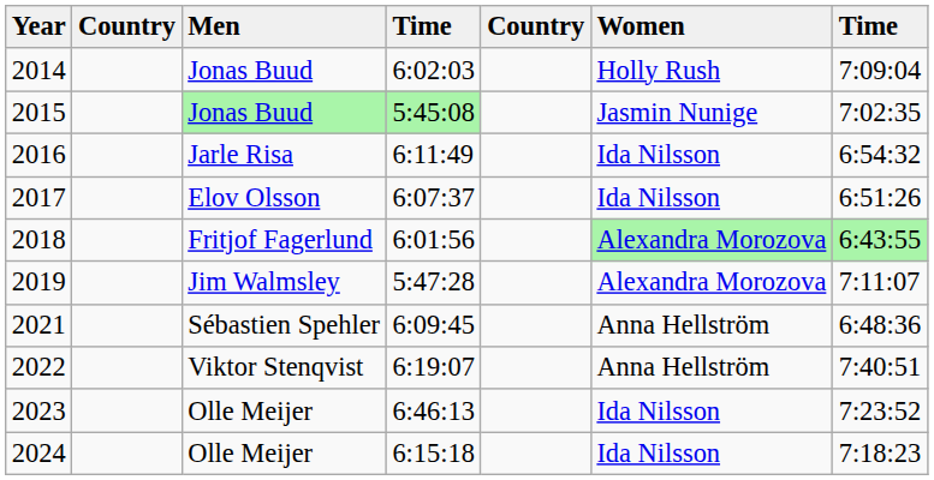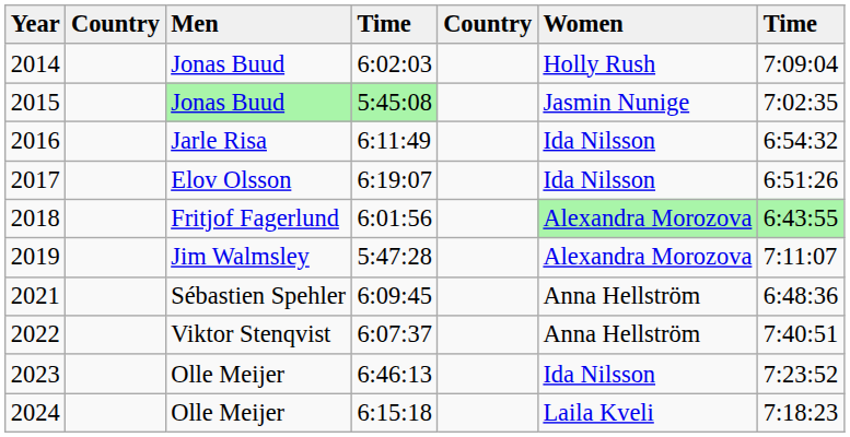 <table class="wikitable sortable">
 <tr>
 <td style="background:#f0f0f0;" align="left"><strong>Year</strong></td>
 <td style="background:#f0f0f0;" align="left"><strong>Country</strong></td>
 <td style="background:#f0f0f0;" align="left"><strong>Men</strong></td>
 <td style="background:#f0f0f0;" align="left"><strong>Time</strong></td>
 <td style="background:#f0f0f0;" align="left"><strong>Country</strong></td>
 <td style="background:#f0f0f0;" align="left"><strong>Women</strong></td>
 <td style="background:#f0f0f0;" align="left"><strong>Time</strong></td>
 </tr>
 <tr>
 <td>2014</td>
 <td></td>
 <td><a href='#'>Jonas Buud</a></td>
 <td>6:02:03</td>
 <td></td>
 <td><a href='#'>Holly Rush</a></td>
 <td>7:09:04</td>
 </tr>
 <tr>
 <td>2015</td>
 <td></td>
 <td bgcolor="#A9F5A9"><a href='#'>Jonas Buud</a></td>
 <td bgcolor="#A9F5A9">5:45:08</td>
 <td></td>
 <td><a href='#'>Jasmin Nunige</a></td>
 <td>7:02:35</td>
 </tr>
 <tr>
 <td>2016</td>
 <td></td>
 <td><a href='#'>Jarle Risa</a></td>
 <td>6:11:49</td>
 <td></td>
 <td><a href='#'>Ida Nilsson</a></td>
 <td>6:54:32</td>
 </tr>
 <tr>
 <td>2017</td>
 <td></td>
 <td><a href='#'>Elov Olsson</a></td>
-<td>6:07:37</td>
+<td>6:19:07</td>
 <td></td>
 <td><a href='#'>Ida Nilsson</a></td>
 <td>6:51:26</td>
 </tr>
 <tr>
 <td>2018</td>
 <td></td>
 <td><a href='#'>Fritjof Fagerlund</a></td>
 <td>6:01:56</td>
 <td></td>
 <td bgcolor="#A9F5A9"><a href='#'>Alexandra Morozova</a></td>
 <td bgcolor="#A9F5A9">6:43:55</td>
 </tr>
 <tr>
 <td>2019</td>
 <td></td>
 <td><a href='#'>Jim Walmsley</a></td>
 <td>5:47:28</td>
 <td></td>
 <td><a href='#'>Alexandra Morozova</a></td>
 <td>7:11:07</td>
 </tr>
 <tr>
 <td>2021</td>
 <td></td>
 <td>Sébastien Spehler</td>
 <td>6:09:45</td>
 <td></td>
 <td>Anna Hellström</td>
 <td>6:48:36</td>
 </tr>
 <tr>
 <td>2022</td>
 <td></td>
 <td>Viktor Stenqvist</td>
-<td>6:19:07</td>
+<td>6:07:37</td>
 <td></td>
 <td>Anna Hellström</td>
 <td>7:40:51</td>
 </tr>
 <tr>
 <td>2023</td>
 <td></td>
 <td>Olle Meijer</td>
 <td>6:46:13</td>
 <td></td>
 <td><a href='#'>Ida Nilsson</a></td>
 <td>7:23:52</td>
 </tr>
 <tr>
 <td>2024</td>
 <td></td>
 <td>Olle Meijer</td>
 <td>6:15:18</td>
 <td></td>
-<td><a href='#'>Ida Nilsson</a></td>
+<td><a href='#'>Laila Kveli</a></td>
 <td>7:18:23</td>
 </tr>
 </table>
